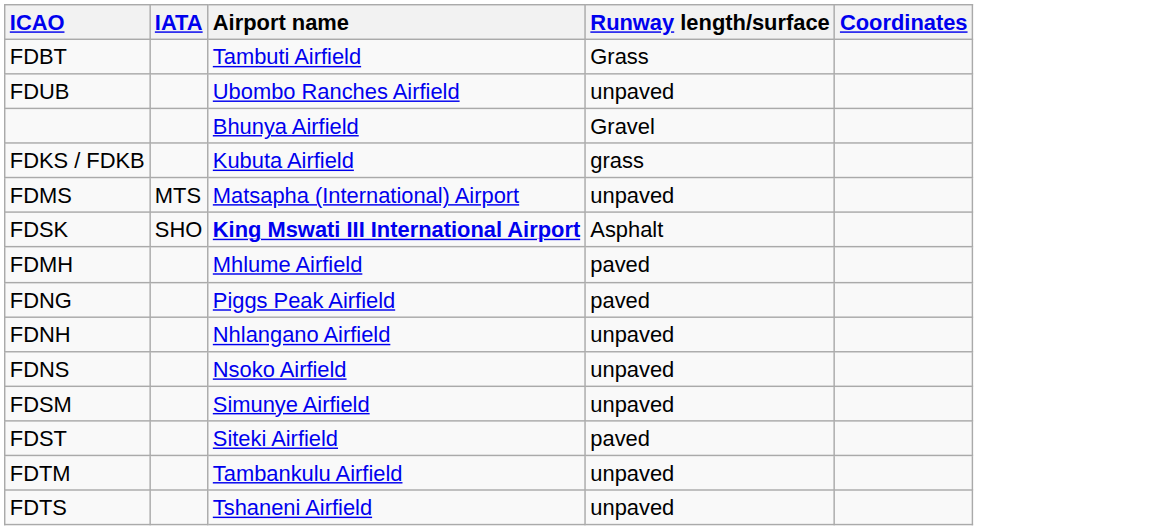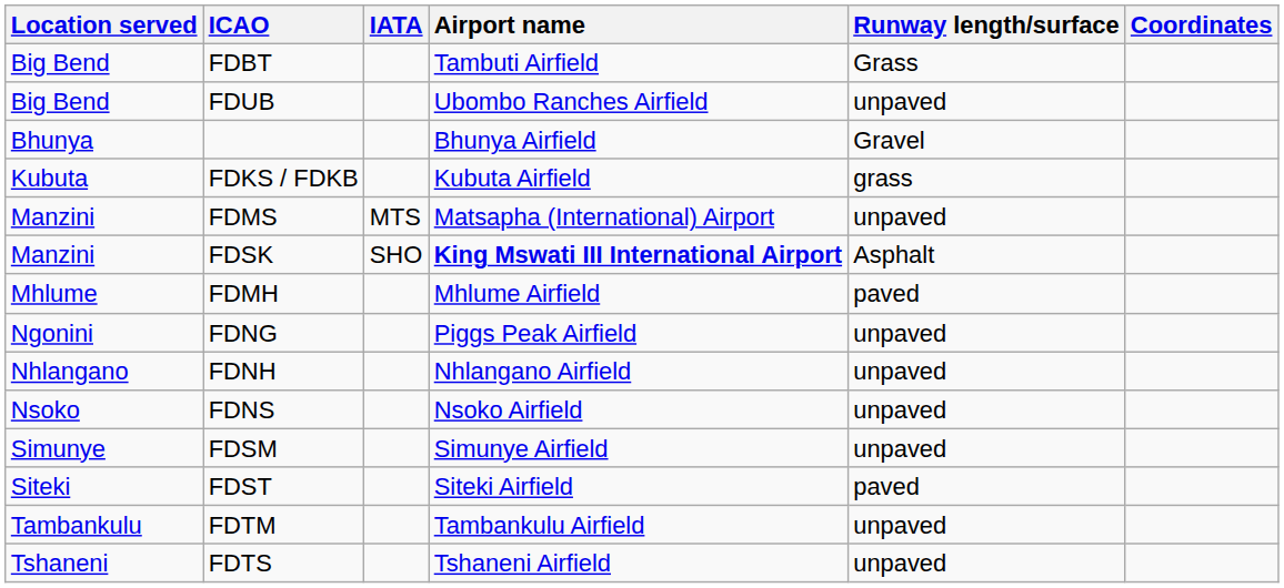 <table class="wikitable sortable" style="font-size:95%;">
 <tr valign="baseline">
+<th style="text-align:left; white-space:nowrap;"><a href='#'>Location served</a></th>
 <th style="text-align:left;"><a href='#'>ICAO</a></th>
 <th style="text-align:left;"><a href='#'>IATA</a></th>
 <th style="text-align:left; white-space:nowrap;">Airport name</th>
 <th style="text-align:left; white-space:nowrap;"><a href='#'>Runway</a> length/surface</th>
 <th style="text-align:left;"><a href='#'>Coordinates</a></th>
 </tr>
 <tr valign="top">
+<td><a href='#'>Big Bend</a></td>
 <td>FDBT</td>
 <td></td>
 <td><a href='#'>Tambuti Airfield</a></td>
 <td> Grass</td>
 <td></td>
 </tr>
 <tr valign="top">
+<td><a href='#'>Big Bend</a></td>
 <td>FDUB</td>
 <td></td>
 <td><a href='#'>Ubombo Ranches Airfield</a></td>
 <td> unpaved</td>
 <td></td>
 </tr>
 <tr valign="top">
+<td><a href='#'>Bhunya</a></td>
 <td></td>
 <td></td>
 <td><a href='#'>Bhunya Airfield</a></td>
 <td> Gravel</td>
 <td></td>
 </tr>
 <tr valign="top">
+<td><a href='#'>Kubuta</a></td>
 <td>FDKS / FDKB</td>
 <td></td>
 <td><a href='#'>Kubuta Airfield</a></td>
 <td> grass</td>
 <td></td>
 </tr>
 <tr valign="top">
+<td><a href='#'>Manzini</a></td>
 <td>FDMS</td>
 <td>MTS</td>
 <td><a href='#'>Matsapha (International) Airport</a></td>
 <td> unpaved</td>
 <td></td>
 </tr>
 <tr valign="top">
+<td><a href='#'>Manzini</a></td>
 <td>FDSK</td>
 <td>SHO</td>
 <td><strong><a href='#'>King Mswati III International Airport</a></strong></td>
 <td> Asphalt</td>
 <td></td>
 </tr>
 <tr valign="top">
+<td><a href='#'>Mhlume</a></td>
 <td>FDMH</td>
 <td></td>
 <td><a href='#'>Mhlume Airfield</a></td>
 <td> paved</td>
 <td></td>
 </tr>
 <tr valign="top">
+<td><a href='#'>Ngonini</a></td>
 <td>FDNG</td>
 <td></td>
 <td><a href='#'>Piggs Peak Airfield</a></td>
-<td> paved</td>
+<td> unpaved</td>
 <td></td>
 </tr>
 <tr valign="top">
+<td><a href='#'>Nhlangano</a></td>
 <td>FDNH</td>
 <td></td>
 <td><a href='#'>Nhlangano Airfield</a></td>
 <td> unpaved</td>
 <td></td>
 </tr>
 <tr valign="top">
+<td><a href='#'>Nsoko</a></td>
 <td>FDNS</td>
 <td></td>
 <td><a href='#'>Nsoko Airfield</a></td>
 <td> unpaved</td>
 <td></td>
 </tr>
 <tr valign="top">
+<td><a href='#'>Simunye</a></td>
 <td>FDSM</td>
 <td></td>
 <td><a href='#'>Simunye Airfield</a></td>
 <td> unpaved</td>
 <td></td>
 </tr>
 <tr valign="top">
+<td><a href='#'>Siteki</a></td>
 <td>FDST</td>
 <td></td>
 <td><a href='#'>Siteki Airfield</a></td>
 <td> paved</td>
 <td></td>
 </tr>
 <tr valign="top">
+<td><a href='#'>Tambankulu</a></td>
 <td>FDTM</td>
 <td></td>
 <td><a href='#'>Tambankulu Airfield</a></td>
 <td> unpaved</td>
 <td></td>
 </tr>
 <tr valign="top">
+<td><a href='#'>Tshaneni</a></td>
 <td>FDTS</td>
 <td></td>
 <td><a href='#'>Tshaneni Airfield</a></td>
 <td> unpaved</td>
 <td></td>
 </tr>
 </table>
